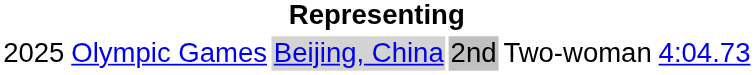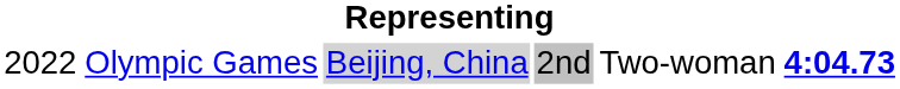 <table>
 <tr>
 <th colspan="6">Representing </th>
 </tr>
 <tr>
-<td>2025</td>
+<td>2022</td>
 <td><a href='#'>Olympic Games</a></td>
 <td style="background: lightgrey;"><a href='#'>Beijing, China</a></td>
 <td bgcolor=silver>2nd</td>
 <td>Two-woman</td>
-<td><a href='#'>4:04.73</a></td>
+<td><strong><a href='#'>4:04.73</a></strong></td>
 </tr>
 </table>
